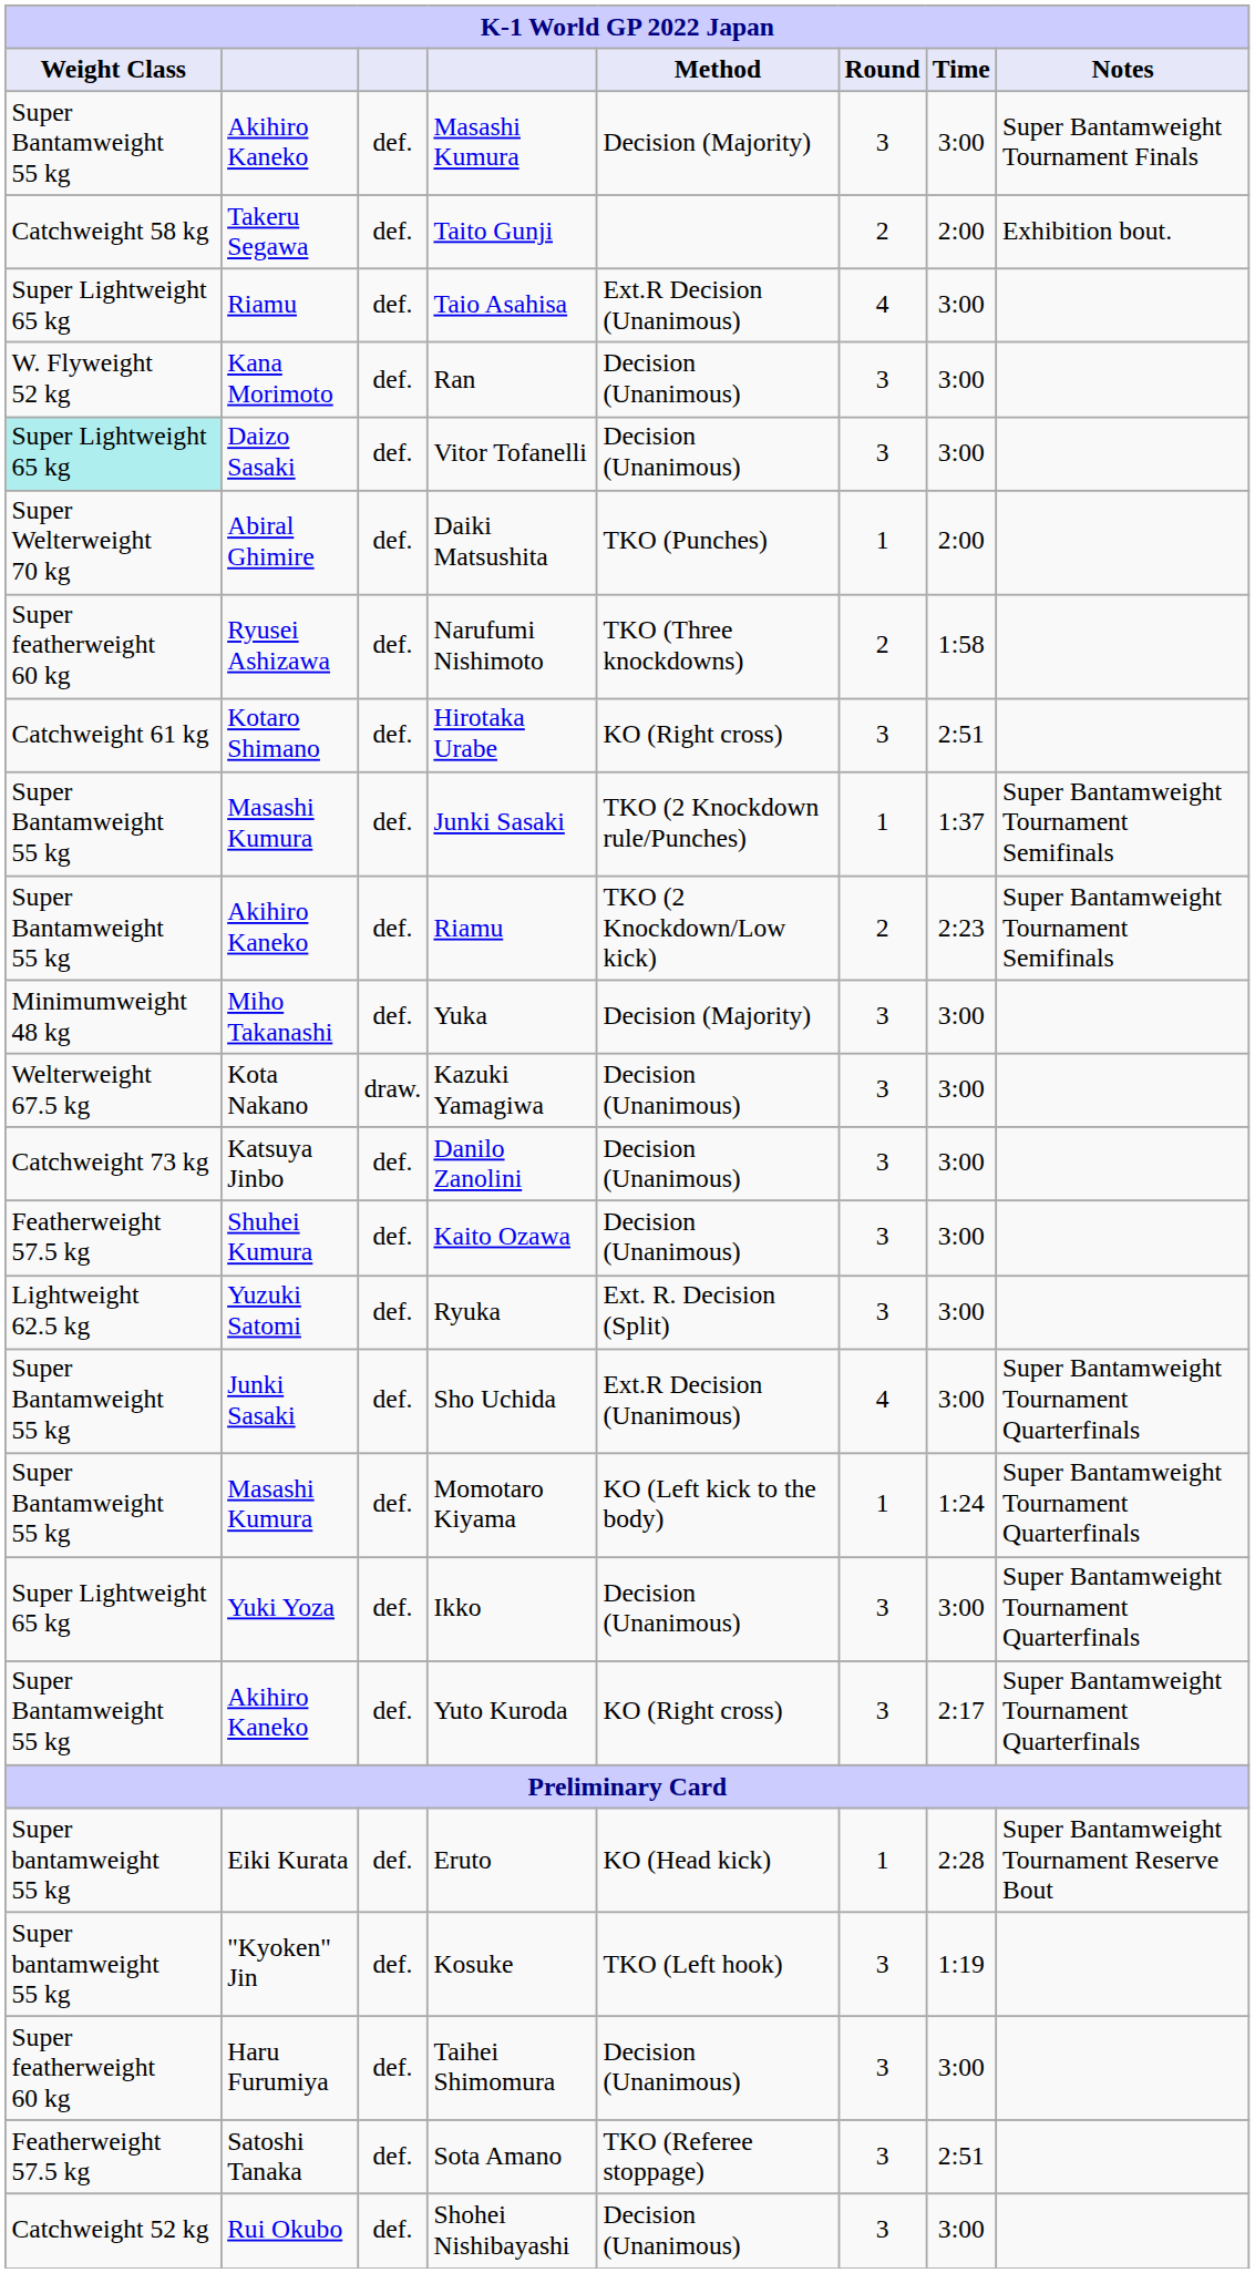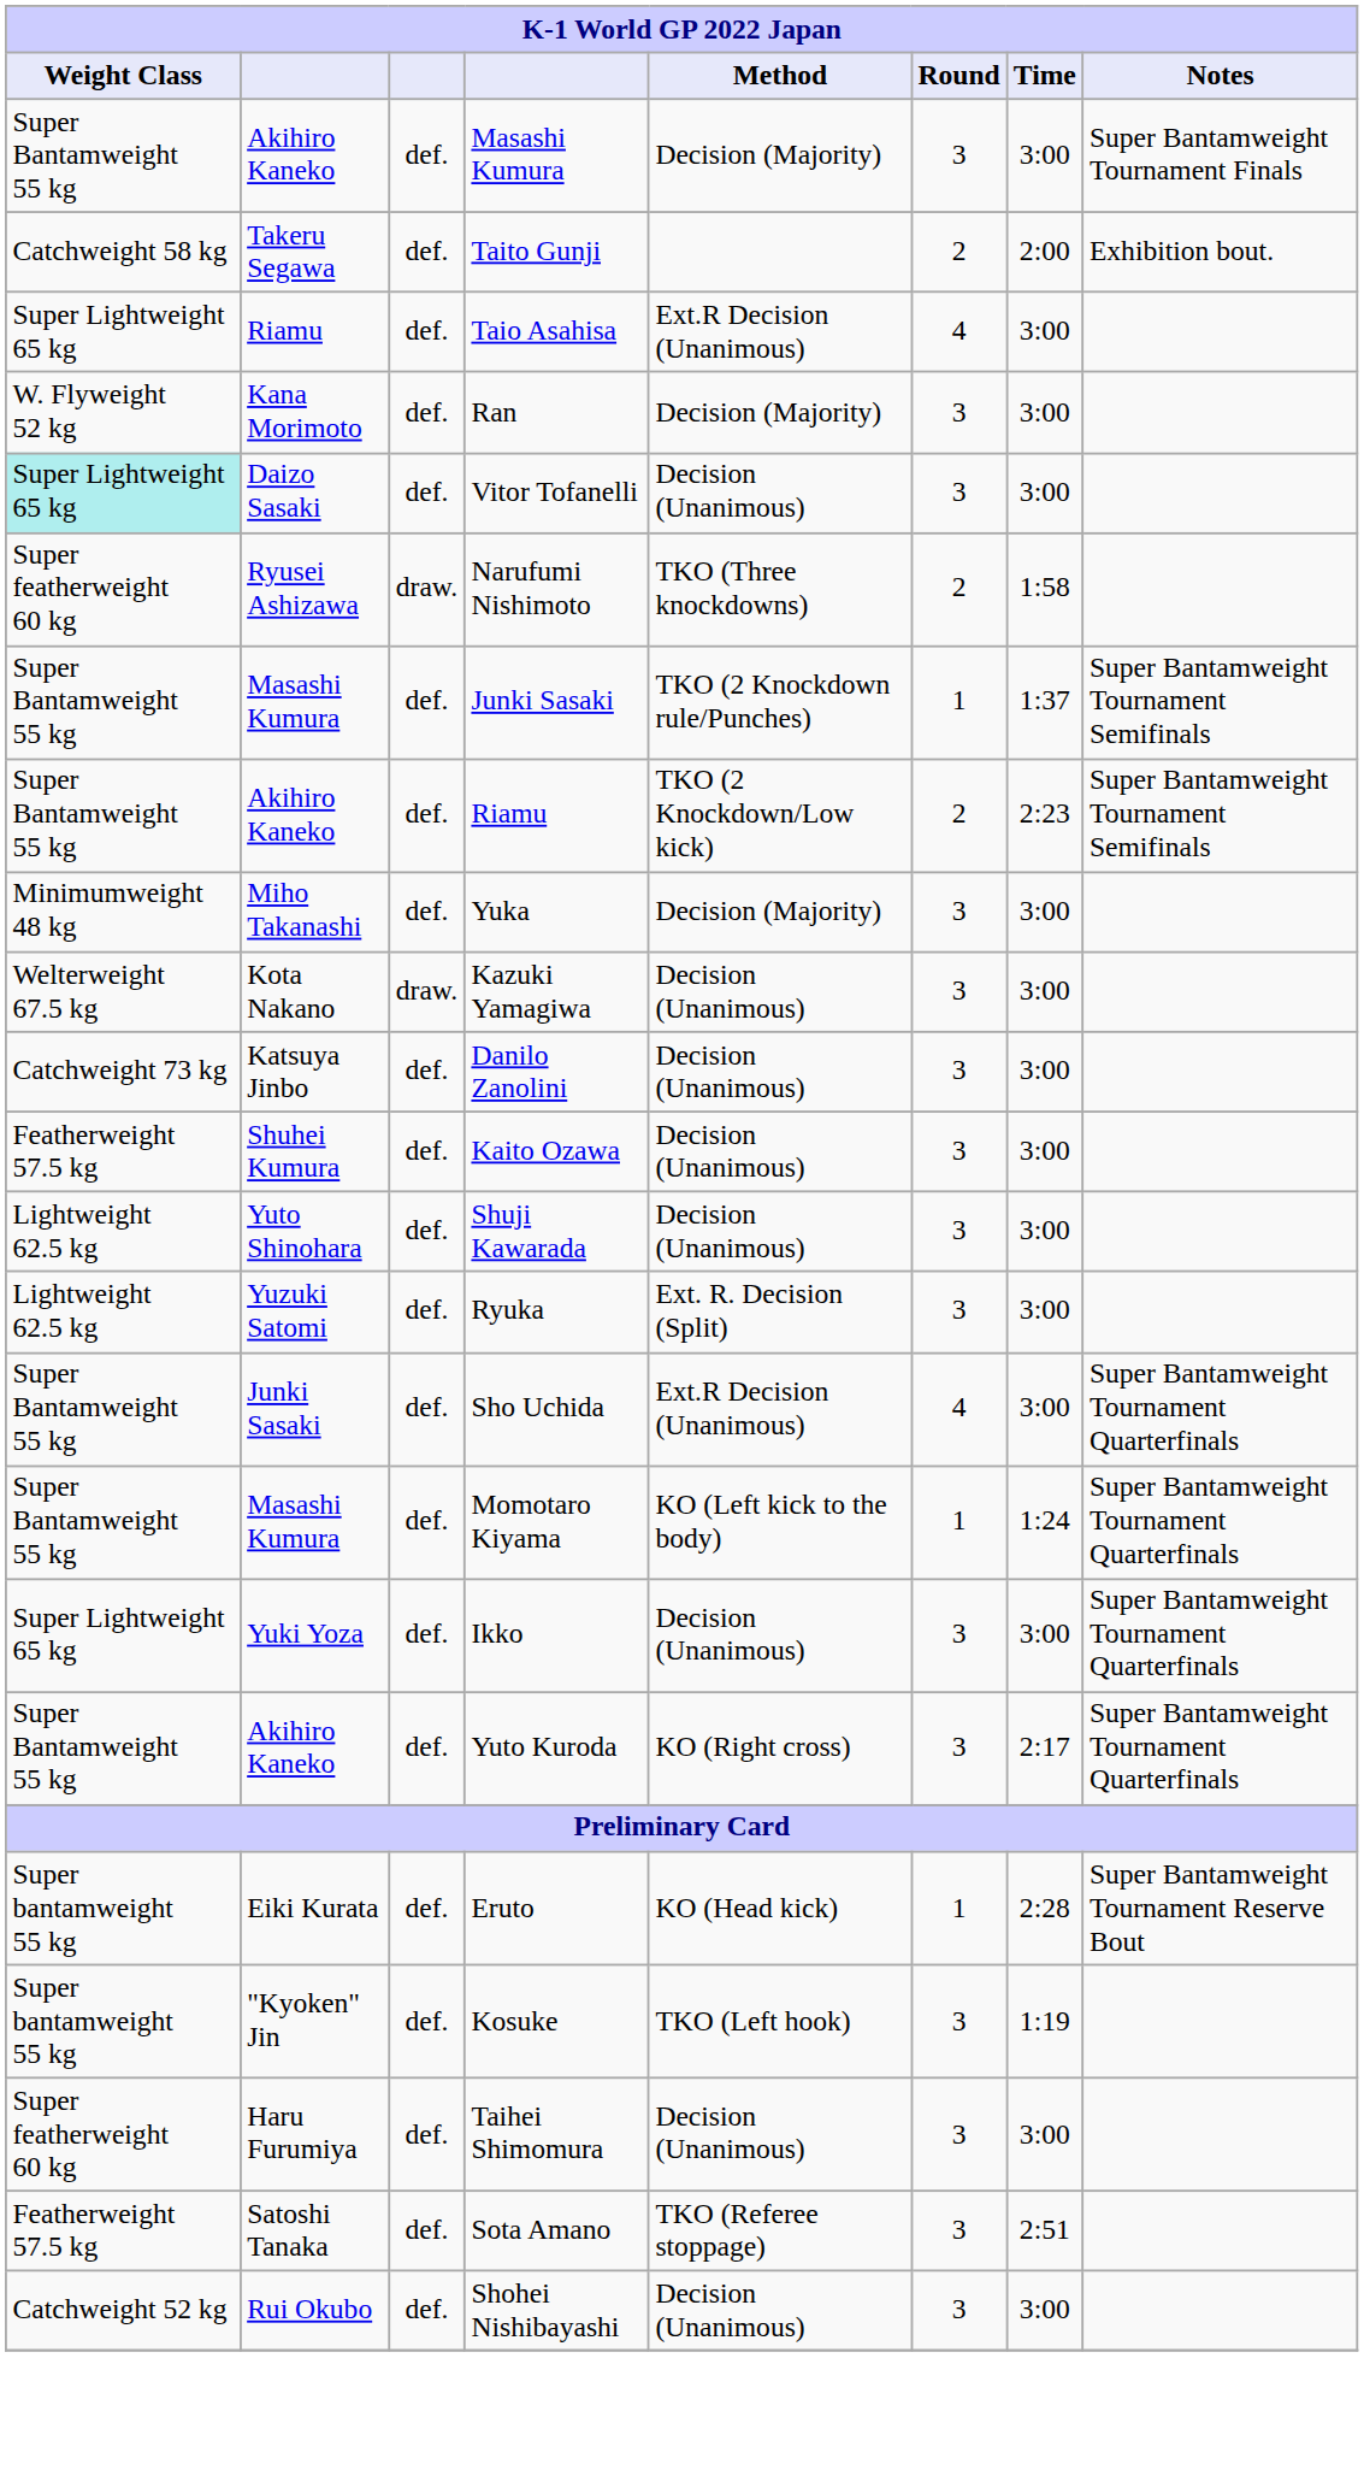 <table class="wikitable" style="font-size: 80%;">
 <tr>
 <th colspan="8" style="background-color: #ccf; color: #000080; text-align: center;"><strong>K-1 World GP 2022 Japan</strong></th>
 </tr>
 <tr>
 <th colspan="1" style="background-color: #E6E8FA; color: #000000; text-align: center;">Weight Class</th>
 <th colspan="1" style="background-color: #E6E8FA; color: #000000; text-align: center;"></th>
 <th colspan="1" style="background-color: #E6E8FA; color: #000000; text-align: center;"></th>
 <th colspan="1" style="background-color: #E6E8FA; color: #000000; text-align: center;"></th>
 <th colspan="1" style="background-color: #E6E8FA; color: #000000; text-align: center;">Method</th>
 <th colspan="1" style="background-color: #E6E8FA; color: #000000; text-align: center;">Round</th>
 <th colspan="1" style="background-color: #E6E8FA; color: #000000; text-align: center;">Time</th>
 <th colspan="1" style="background-color: #E6E8FA; color: #000000; text-align: center;">Notes</th>
 </tr>
 <tr>
 <td>Super Bantamweight 55 kg</td>
 <td> <a href='#'>Akihiro Kaneko</a></td>
 <td align=center>def.</td>
 <td> <a href='#'>Masashi Kumura</a></td>
 <td>Decision (Majority)</td>
 <td align=center>3</td>
 <td align=center>3:00</td>
 <td>Super Bantamweight Tournament Finals</td>
 </tr>
 <tr>
 <td>Catchweight 58 kg</td>
 <td> <a href='#'>Takeru Segawa</a></td>
 <td align=center>def.</td>
 <td> <a href='#'>Taito Gunji</a></td>
 <td></td>
 <td align=center>2</td>
 <td align=center>2:00</td>
 <td>Exhibition bout.</td>
 </tr>
 <tr>
 <td>Super Lightweight 65 kg</td>
 <td> <a href='#'>Riamu</a></td>
 <td align=center>def.</td>
 <td> <a href='#'>Taio Asahisa</a></td>
 <td>Ext.R Decision (Unanimous)</td>
 <td align=center>4</td>
 <td align=center>3:00</td>
 <td></td>
 </tr>
 <tr>
 <td>W. Flyweight 52 kg</td>
 <td> <a href='#'>Kana Morimoto</a></td>
 <td align=center>def.</td>
 <td> Ran</td>
-<td>Decision (Unanimous)</td>
+<td>Decision (Majority)</td>
 <td align=center>3</td>
 <td align=center>3:00</td>
 <td></td>
 </tr>
 <tr>
 <td style="background: paleturquoise;">Super Lightweight 65 kg</td>
 <td> <a href='#'>Daizo Sasaki</a></td>
 <td align=center>def.</td>
 <td> Vitor Tofanelli</td>
 <td>Decision (Unanimous)</td>
 <td align=center>3</td>
 <td align=center>3:00</td>
 <td></td>
 </tr>
 <tr>
-<td>Super Welterweight 70 kg</td>
-<td> <a href='#'>Abiral Ghimire</a></td>
-<td align=center>def.</td>
-<td> Daiki Matsushita</td>
-<td>TKO (Punches)</td>
-<td align=center>1</td>
-<td align=center>2:00</td>
-<td></td>
-</tr>
-<tr>
 <td>Super featherweight 60 kg</td>
 <td> <a href='#'>Ryusei Ashizawa</a></td>
-<td align=center>def.</td>
+<td align=center>draw.</td>
 <td> Narufumi Nishimoto</td>
 <td>TKO (Three knockdowns)</td>
 <td align=center>2</td>
 <td align=center>1:58</td>
-<td></td>
-</tr>
-<tr>
-<td>Catchweight 61 kg</td>
-<td> <a href='#'>Kotaro Shimano</a></td>
-<td align=center>def.</td>
-<td> <a href='#'>Hirotaka Urabe</a></td>
-<td>KO (Right cross)</td>
-<td align=center>3</td>
-<td align=center>2:51</td>
 <td></td>
 </tr>
 <tr>
 <td>Super Bantamweight 55 kg</td>
 <td> <a href='#'>Masashi Kumura</a></td>
 <td align=center>def.</td>
 <td> <a href='#'>Junki Sasaki</a></td>
 <td>TKO (2 Knockdown rule/Punches)</td>
 <td align=center>1</td>
 <td align=center>1:37</td>
 <td>Super Bantamweight Tournament Semifinals</td>
 </tr>
 <tr>
 <td>Super Bantamweight 55 kg</td>
 <td> <a href='#'>Akihiro Kaneko</a></td>
 <td align=center>def.</td>
 <td> <a href='#'>Riamu</a></td>
 <td>TKO (2 Knockdown/Low kick)</td>
 <td align=center>2</td>
 <td align=center>2:23</td>
 <td>Super Bantamweight Tournament Semifinals</td>
 </tr>
 <tr>
 <td>Minimumweight 48 kg</td>
 <td> <a href='#'>Miho Takanashi</a></td>
 <td align=center>def.</td>
 <td> Yuka</td>
 <td>Decision (Majority)</td>
 <td align=center>3</td>
 <td align=center>3:00</td>
 <td></td>
 </tr>
 <tr>
 <td>Welterweight 67.5 kg</td>
 <td> Kota Nakano</td>
 <td align=center>draw.</td>
 <td> Kazuki Yamagiwa</td>
 <td>Decision (Unanimous)</td>
 <td align=center>3</td>
 <td align=center>3:00</td>
 <td></td>
 </tr>
 <tr>
 <td>Catchweight 73 kg</td>
 <td> Katsuya Jinbo</td>
 <td align=center>def.</td>
 <td> <a href='#'>Danilo Zanolini</a></td>
 <td>Decision (Unanimous)</td>
 <td align=center>3</td>
 <td align=center>3:00</td>
 <td></td>
 </tr>
 <tr>
 <td>Featherweight 57.5 kg</td>
 <td> <a href='#'>Shuhei Kumura</a></td>
 <td align=center>def.</td>
 <td> <a href='#'>Kaito Ozawa</a></td>
+<td>Decision (Unanimous)</td>
+<td align=center>3</td>
+<td align=center>3:00</td>
+<td></td>
+</tr>
+<tr>
+<td>Lightweight 62.5 kg</td>
+<td> <a href='#'>Yuto Shinohara</a></td>
+<td align=center>def.</td>
+<td> <a href='#'>Shuji Kawarada</a></td>
 <td>Decision (Unanimous)</td>
 <td align=center>3</td>
 <td align=center>3:00</td>
 <td></td>
 </tr>
 <tr>
 <td>Lightweight 62.5 kg</td>
 <td> <a href='#'>Yuzuki Satomi</a></td>
 <td align=center>def.</td>
 <td> Ryuka</td>
 <td>Ext. R. Decision (Split)</td>
 <td align=center>3</td>
 <td align=center>3:00</td>
 <td></td>
 </tr>
 <tr>
 <td>Super Bantamweight 55 kg</td>
 <td> <a href='#'>Junki Sasaki</a></td>
 <td align=center>def.</td>
 <td> Sho Uchida</td>
 <td>Ext.R Decision (Unanimous)</td>
 <td align=center>4</td>
 <td align=center>3:00</td>
 <td>Super Bantamweight Tournament Quarterfinals</td>
 </tr>
 <tr>
 <td>Super Bantamweight 55 kg</td>
 <td> <a href='#'>Masashi Kumura</a></td>
 <td align=center>def.</td>
 <td> Momotaro Kiyama</td>
 <td>KO (Left kick to the body)</td>
 <td align=center>1</td>
 <td align=center>1:24</td>
 <td>Super Bantamweight Tournament Quarterfinals</td>
 </tr>
 <tr>
 <td>Super Lightweight 65 kg</td>
 <td> <a href='#'>Yuki Yoza</a></td>
 <td align=center>def.</td>
 <td> Ikko</td>
 <td>Decision (Unanimous)</td>
 <td align=center>3</td>
 <td align=center>3:00</td>
 <td>Super Bantamweight Tournament Quarterfinals</td>
 </tr>
 <tr>
 <td>Super Bantamweight 55 kg</td>
 <td> <a href='#'>Akihiro Kaneko</a></td>
 <td align=center>def.</td>
 <td> Yuto Kuroda</td>
 <td>KO (Right cross)</td>
 <td align=center>3</td>
 <td align=center>2:17</td>
 <td>Super Bantamweight Tournament Quarterfinals</td>
 </tr>
 <tr>
 <th colspan="8" style="background-color: #ccf; color: #000080; text-align: center;"><strong>Preliminary Card</strong></th>
 </tr>
 <tr>
 <td>Super bantamweight 55 kg</td>
 <td> Eiki Kurata</td>
 <td align=center>def.</td>
 <td> Eruto</td>
 <td>KO (Head kick)</td>
 <td align=center>1</td>
 <td align=center>2:28</td>
 <td>Super Bantamweight Tournament Reserve Bout</td>
 </tr>
 <tr>
 <td>Super bantamweight 55 kg</td>
 <td> "Kyoken" Jin</td>
 <td align=center>def.</td>
 <td> Kosuke</td>
 <td>TKO (Left hook)</td>
 <td align=center>3</td>
 <td align=center>1:19</td>
 <td></td>
 </tr>
 <tr>
 <td>Super featherweight 60 kg</td>
 <td> Haru Furumiya</td>
 <td align=center>def.</td>
 <td> Taihei Shimomura</td>
 <td>Decision (Unanimous)</td>
 <td align=center>3</td>
 <td align=center>3:00</td>
 <td></td>
 </tr>
 <tr>
 <td>Featherweight 57.5 kg</td>
 <td> Satoshi Tanaka</td>
 <td align=center>def.</td>
 <td> Sota Amano</td>
 <td>TKO (Referee stoppage)</td>
 <td align=center>3</td>
 <td align=center>2:51</td>
 <td></td>
 </tr>
 <tr>
 <td>Catchweight 52 kg</td>
 <td> <a href='#'>Rui Okubo</a></td>
 <td align=center>def.</td>
 <td> Shohei Nishibayashi</td>
 <td>Decision (Unanimous)</td>
 <td align=center>3</td>
 <td align=center>3:00</td>
 <td></td>
 </tr>
 <tr>
 </tr>
 </table>
